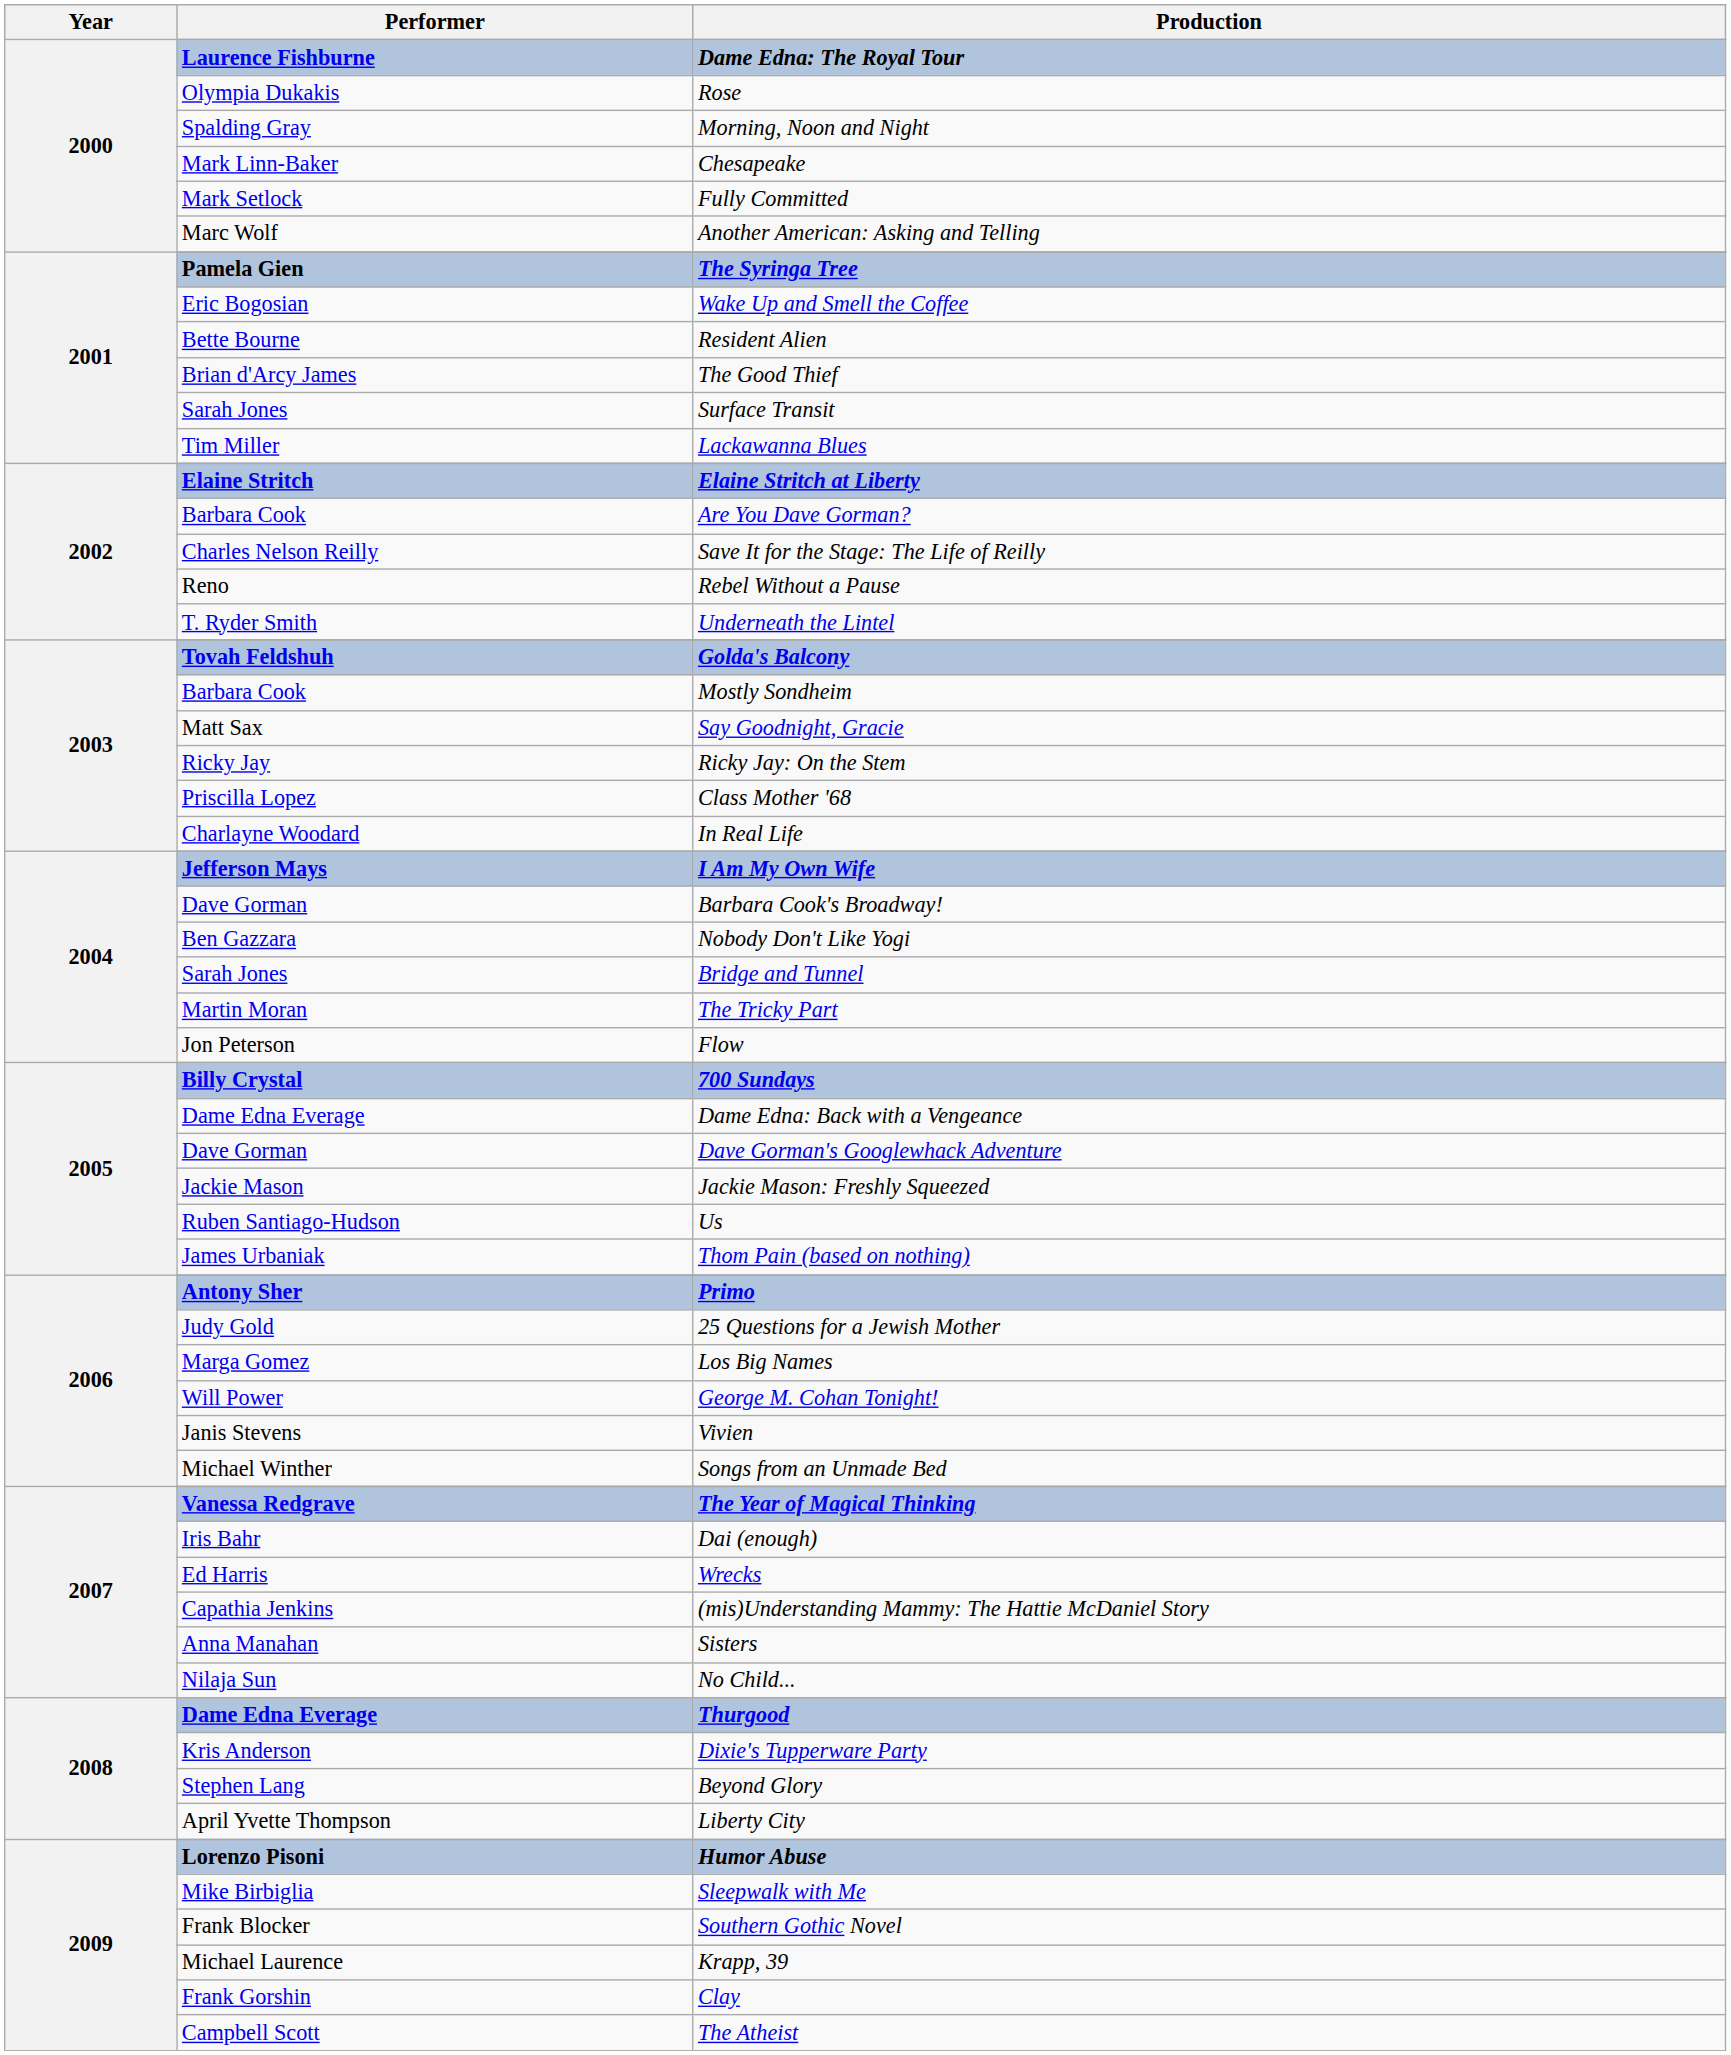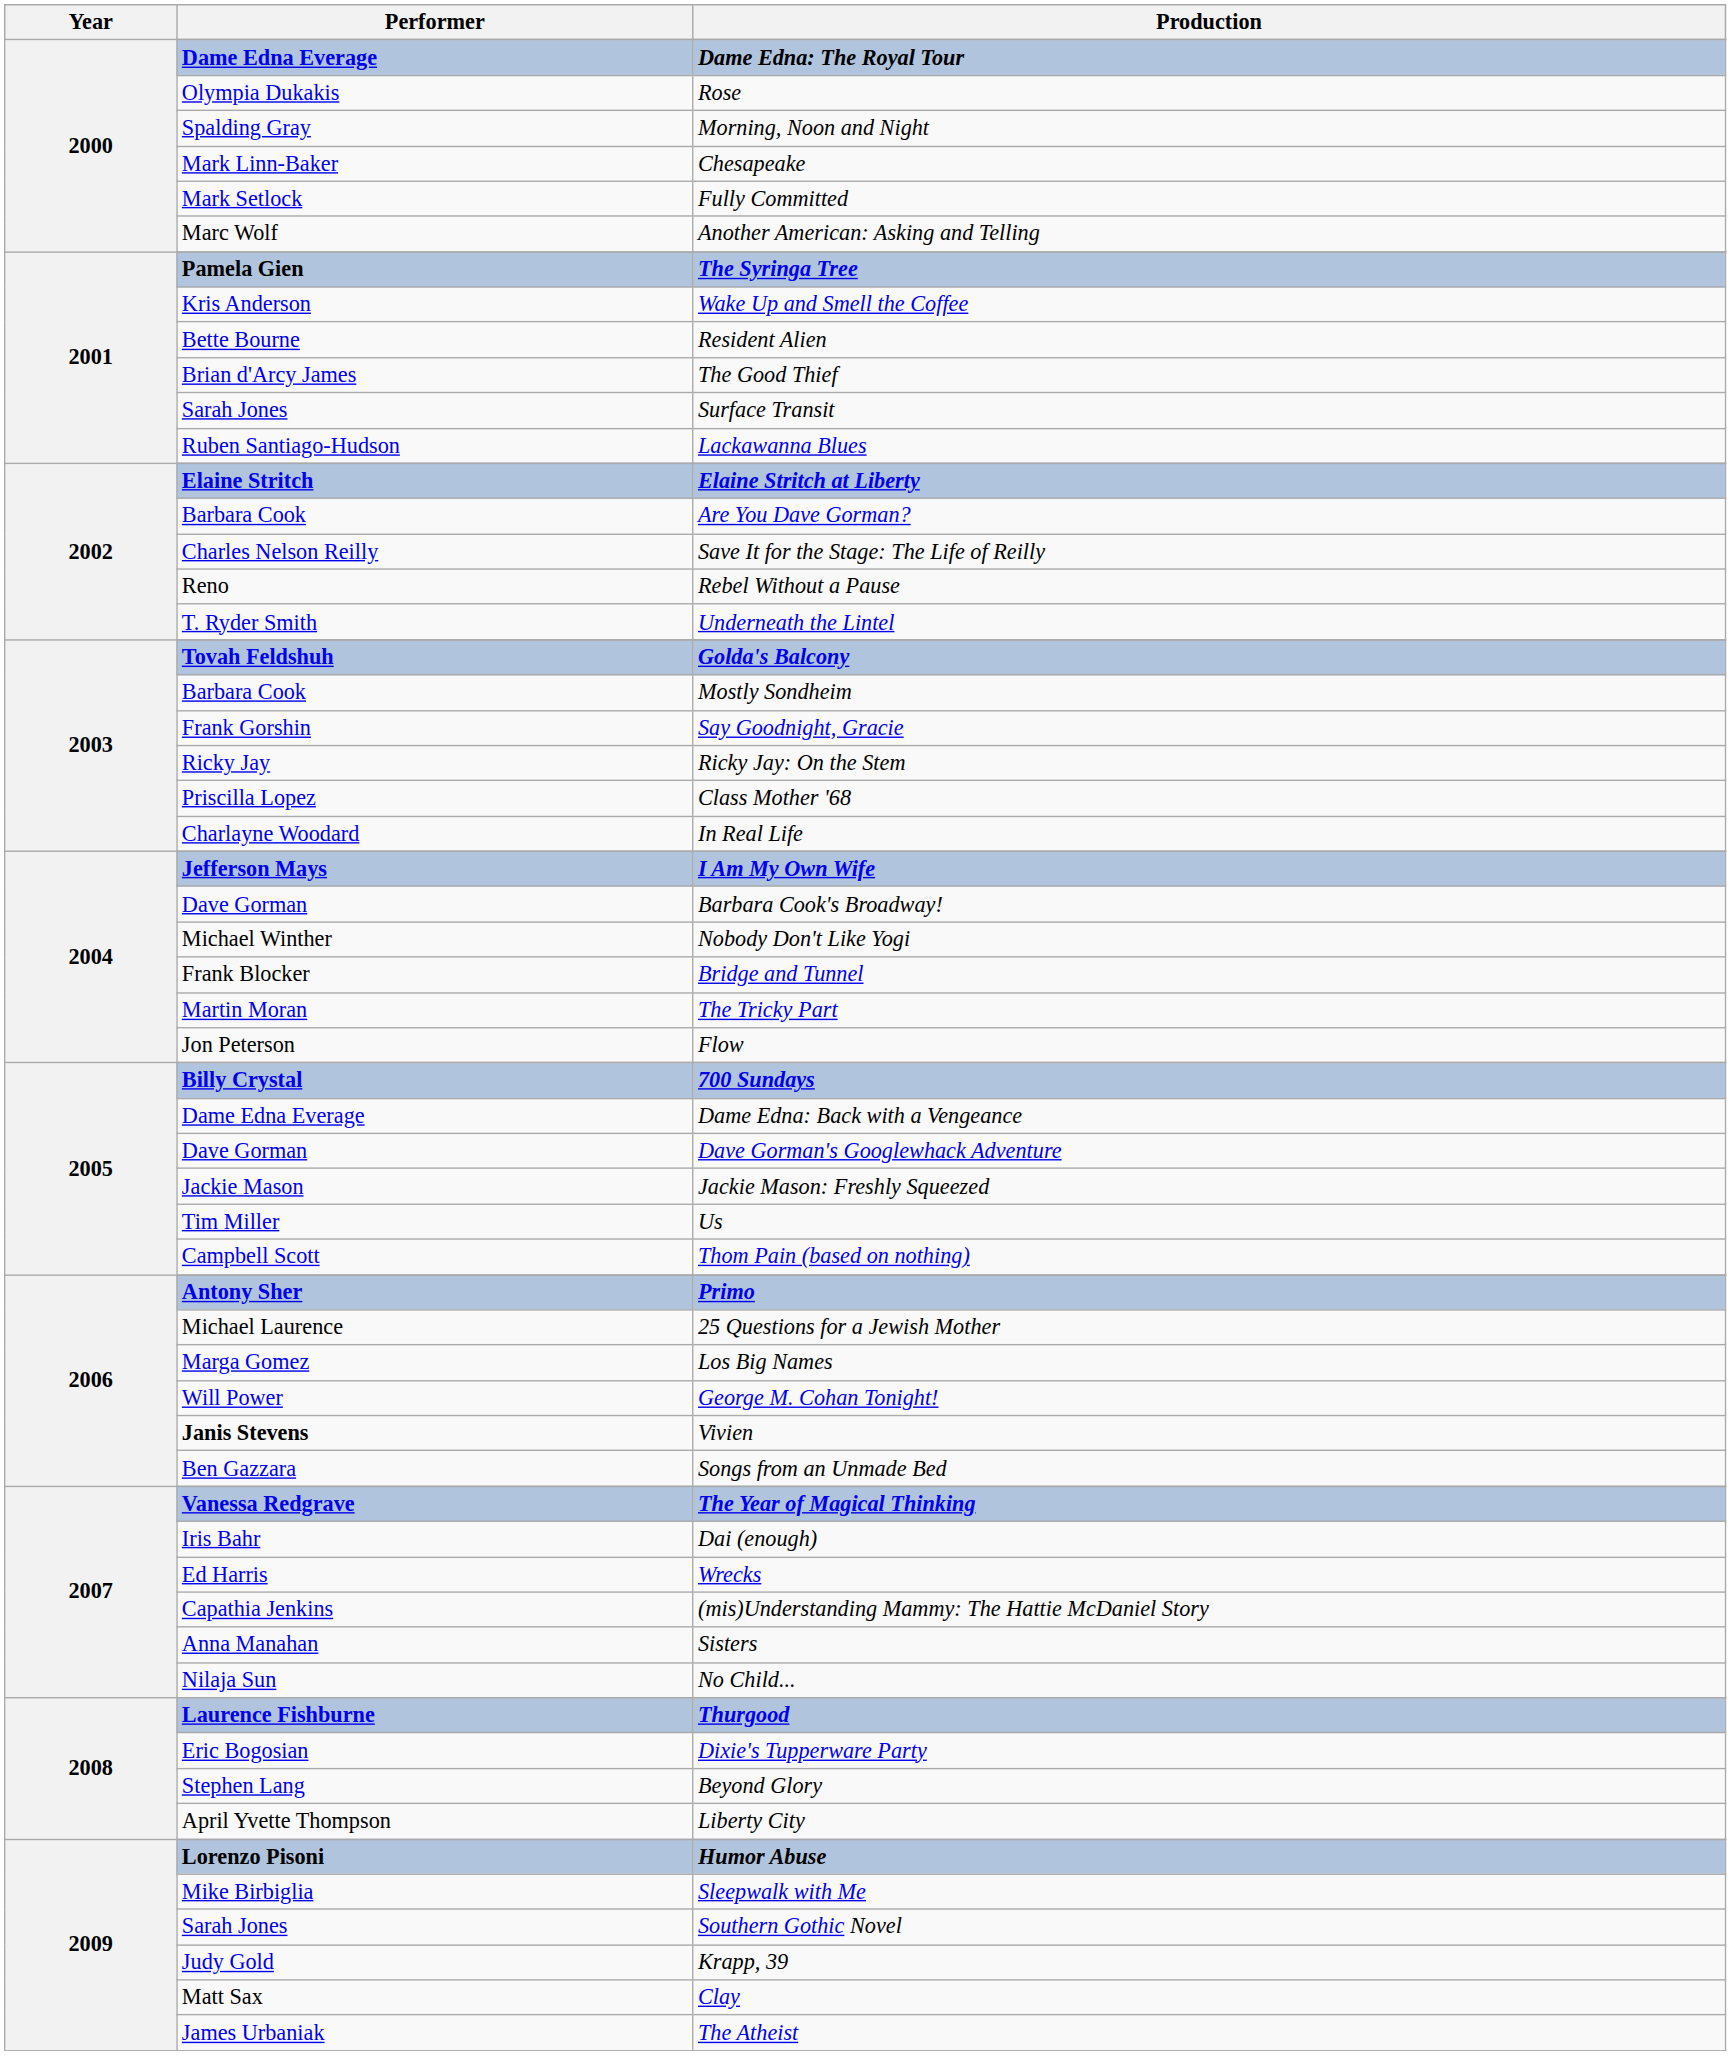 <table class="wikitable" style="width:98%;">
 <tr style="background:#bebebe;">
 <th style="width:10%;">Year</th>
 <th style="width:30%;">Performer</th>
 <th style="width:60%;">Production</th>
 </tr>
 <tr>
 <th rowspan="7">2000</th>
 </tr>
 <tr style="background:#B0C4DE">
-<td><strong><a href='#'>Laurence Fishburne</a></strong></td>
+<td><strong><a href='#'>Dame Edna Everage</a></strong></td>
 <td><strong><em>Dame Edna: The Royal Tour</em></strong></td>
 </tr>
 <tr>
 <td><a href='#'>Olympia Dukakis</a></td>
 <td><em>Rose</em></td>
 </tr>
 <tr>
 <td><a href='#'>Spalding Gray</a></td>
 <td><em>Morning, Noon and Night</em></td>
 </tr>
 <tr>
 <td><a href='#'>Mark Linn-Baker</a></td>
 <td><em>Chesapeake</em></td>
 </tr>
 <tr>
 <td><a href='#'>Mark Setlock</a></td>
 <td><em>Fully Committed</em></td>
 </tr>
 <tr>
 <td>Marc Wolf</td>
 <td><em>Another American: Asking and Telling</em></td>
 </tr>
 <tr>
 <th rowspan="7">2001</th>
 </tr>
 <tr style="background:#B0C4DE">
 <td><strong>Pamela Gien</strong></td>
 <td><strong><em><a href='#'>The Syringa Tree</a></em></strong></td>
 </tr>
 <tr>
-<td><a href='#'>Eric Bogosian</a></td>
+<td><a href='#'>Kris Anderson</a></td>
 <td><em><a href='#'>Wake Up and Smell the Coffee</a></em></td>
 </tr>
 <tr>
 <td><a href='#'>Bette Bourne</a></td>
 <td><em>Resident Alien</em></td>
 </tr>
 <tr>
 <td><a href='#'>Brian d'Arcy James</a></td>
 <td><em>The Good Thief</em></td>
 </tr>
 <tr>
 <td><a href='#'>Sarah Jones</a></td>
 <td><em>Surface Transit</em></td>
 </tr>
 <tr>
-<td><a href='#'>Tim Miller</a></td>
+<td><a href='#'>Ruben Santiago-Hudson</a></td>
 <td><em><a href='#'>Lackawanna Blues</a></em></td>
 </tr>
 <tr>
 <th rowspan="6">2002</th>
 </tr>
 <tr style="background:#B0C4DE">
 <td><strong><a href='#'>Elaine Stritch</a></strong></td>
 <td><strong><em><a href='#'>Elaine Stritch at Liberty</a></em></strong></td>
 </tr>
 <tr>
 <td><a href='#'>Barbara Cook</a></td>
 <td><em><a href='#'>Are You Dave Gorman?</a></em></td>
 </tr>
 <tr>
 <td><a href='#'>Charles Nelson Reilly</a></td>
 <td><em>Save It for the Stage: The Life of Reilly</em></td>
 </tr>
 <tr>
 <td>Reno</td>
 <td><em>Rebel Without a Pause</em></td>
 </tr>
 <tr>
 <td><a href='#'>T. Ryder Smith</a></td>
 <td><em><a href='#'>Underneath the Lintel</a></em></td>
 </tr>
 <tr>
 <th rowspan="7">2003</th>
 </tr>
 <tr style="background:#B0C4DE">
 <td><strong><a href='#'>Tovah Feldshuh</a></strong></td>
 <td><strong><em><a href='#'>Golda's Balcony</a></em></strong></td>
 </tr>
 <tr>
 <td><a href='#'>Barbara Cook</a></td>
 <td><em>Mostly Sondheim</em></td>
 </tr>
 <tr>
-<td>Matt Sax</td>
+<td><a href='#'>Frank Gorshin</a></td>
 <td><em><a href='#'>Say Goodnight, Gracie</a></em></td>
 </tr>
 <tr>
 <td><a href='#'>Ricky Jay</a></td>
 <td><em>Ricky Jay: On the Stem</em></td>
 </tr>
 <tr>
 <td><a href='#'>Priscilla Lopez</a></td>
 <td><em>Class Mother '68</em></td>
 </tr>
 <tr>
 <td><a href='#'>Charlayne Woodard</a></td>
 <td><em>In Real Life</em></td>
 </tr>
 <tr>
 <th rowspan="7">2004</th>
 </tr>
 <tr style="background:#B0C4DE">
 <td><strong><a href='#'>Jefferson Mays</a></strong></td>
 <td><strong><em><a href='#'>I Am My Own Wife</a></em></strong></td>
 </tr>
 <tr>
 <td><a href='#'>Dave Gorman</a></td>
 <td><em>Barbara Cook's Broadway!</em></td>
 </tr>
 <tr>
-<td><a href='#'>Ben Gazzara</a></td>
+<td>Michael Winther</td>
 <td><em>Nobody Don't Like Yogi</em></td>
 </tr>
 <tr>
-<td><a href='#'>Sarah Jones</a></td>
+<td>Frank Blocker</td>
 <td><em><a href='#'>Bridge and Tunnel</a></em></td>
 </tr>
 <tr>
 <td><a href='#'>Martin Moran</a></td>
 <td><em><a href='#'>The Tricky Part</a></em></td>
 </tr>
 <tr>
 <td>Jon Peterson</td>
 <td><em>Flow</em></td>
 </tr>
 <tr>
 <th rowspan="7">2005</th>
 </tr>
 <tr style="background:#B0C4DE">
 <td><strong><a href='#'>Billy Crystal</a></strong></td>
 <td><strong><em><a href='#'>700 Sundays</a></em></strong></td>
 </tr>
 <tr>
 <td><a href='#'>Dame Edna Everage</a></td>
 <td><em>Dame Edna: Back with a Vengeance</em></td>
 </tr>
 <tr>
 <td><a href='#'>Dave Gorman</a></td>
 <td><em><a href='#'>Dave Gorman's Googlewhack Adventure</a></em></td>
 </tr>
 <tr>
 <td><a href='#'>Jackie Mason</a></td>
 <td><em>Jackie Mason: Freshly Squeezed</em></td>
 </tr>
 <tr>
-<td><a href='#'>Ruben Santiago-Hudson</a></td>
+<td><a href='#'>Tim Miller</a></td>
 <td><em>Us</em></td>
 </tr>
 <tr>
-<td><a href='#'>James Urbaniak</a></td>
+<td><a href='#'>Campbell Scott</a></td>
 <td><em><a href='#'>Thom Pain (based on nothing)</a></em></td>
 </tr>
 <tr>
 <th rowspan="7">2006</th>
 </tr>
 <tr style="background:#B0C4DE">
 <td><strong><a href='#'>Antony Sher</a></strong></td>
 <td><strong><em><a href='#'>Primo</a></em></strong></td>
 </tr>
 <tr>
-<td><a href='#'>Judy Gold</a></td>
+<td>Michael Laurence</td>
 <td><em>25 Questions for a Jewish Mother</em></td>
 </tr>
 <tr>
 <td><a href='#'>Marga Gomez</a></td>
 <td><em>Los Big Names</em></td>
 </tr>
 <tr>
 <td><a href='#'>Will Power</a></td>
 <td><em><a href='#'>George M. Cohan Tonight!</a></em></td>
 </tr>
 <tr>
-<td>Janis Stevens</td>
+<td><strong>Janis Stevens</strong></td>
 <td><em>Vivien</em></td>
 </tr>
 <tr>
-<td>Michael Winther</td>
+<td><a href='#'>Ben Gazzara</a></td>
 <td><em>Songs from an Unmade Bed</em></td>
 </tr>
 <tr>
 <th rowspan="7">2007</th>
 </tr>
 <tr style="background:#B0C4DE">
 <td><strong><a href='#'>Vanessa Redgrave</a></strong></td>
 <td><strong><em><a href='#'>The Year of Magical Thinking</a></em></strong></td>
 </tr>
 <tr>
 <td><a href='#'>Iris Bahr</a></td>
 <td><em>Dai (enough)</em></td>
 </tr>
 <tr>
 <td><a href='#'>Ed Harris</a></td>
 <td><em><a href='#'>Wrecks</a></em></td>
 </tr>
 <tr>
 <td><a href='#'>Capathia Jenkins</a></td>
 <td><em>(mis)Understanding Mammy: The Hattie McDaniel Story</em></td>
 </tr>
 <tr>
 <td><a href='#'>Anna Manahan</a></td>
 <td><em>Sisters</em></td>
 </tr>
 <tr>
 <td><a href='#'>Nilaja Sun</a></td>
 <td><em>No Child...</em></td>
 </tr>
 <tr>
 <th rowspan="5">2008</th>
 </tr>
 <tr style="background:#B0C4DE">
-<td><strong><a href='#'>Dame Edna Everage</a></strong></td>
+<td><strong><a href='#'>Laurence Fishburne</a></strong></td>
 <td><strong><em><a href='#'>Thurgood</a></em></strong></td>
 </tr>
 <tr>
-<td><a href='#'>Kris Anderson</a></td>
+<td><a href='#'>Eric Bogosian</a></td>
 <td><em><a href='#'>Dixie's Tupperware Party</a></em></td>
 </tr>
 <tr>
 <td><a href='#'>Stephen Lang</a></td>
 <td><em>Beyond Glory</em></td>
 </tr>
 <tr>
 <td>April Yvette Thompson</td>
 <td><em>Liberty City</em></td>
 </tr>
 <tr>
 <th rowspan="7">2009</th>
 </tr>
 <tr style="background:#B0C4DE">
 <td><strong>Lorenzo Pisoni</strong></td>
 <td><strong><em>Humor Abuse</em></strong></td>
 </tr>
 <tr>
 <td><a href='#'>Mike Birbiglia</a></td>
 <td><em><a href='#'>Sleepwalk with Me</a></em></td>
 </tr>
 <tr>
-<td>Frank Blocker</td>
+<td><a href='#'>Sarah Jones</a></td>
 <td><em><a href='#'>Southern Gothic</a> Novel</em></td>
 </tr>
 <tr>
-<td>Michael Laurence</td>
+<td><a href='#'>Judy Gold</a></td>
 <td><em>Krapp, 39</em></td>
 </tr>
 <tr>
-<td><a href='#'>Frank Gorshin</a></td>
+<td>Matt Sax</td>
 <td><em><a href='#'>Clay</a></em></td>
 </tr>
 <tr>
-<td><a href='#'>Campbell Scott</a></td>
+<td><a href='#'>James Urbaniak</a></td>
 <td><em><a href='#'>The Atheist</a></em></td>
 </tr>
 </table>
